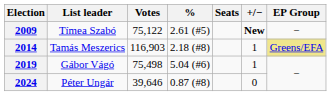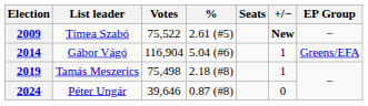 <table class=wikitable style="text-align:center;">
 <tr>
 <th>Election</th>
 <th>List leader</th>
 <th>Votes</th>
 <th>%</th>
 <th>Seats</th>
 <th>+/−</th>
 <th>EP Group</th>
 </tr>
 <tr>
 <th><a href='#'>2009</a></th>
 <td><a href='#'>Tímea Szabó</a></td>
-<td>75,122</td>
+<td>75,522</td>
 <td>2.61 (#5)</td>
 <td></td>
 <td><strong>New</strong></td>
 <td>−</td>
 </tr>
 <tr>
 <th><a href='#'>2014</a></th>
-<td><a href='#'>Tamás Meszerics</a></td>
-<td>116,903</td>
-<td>2.18 (#8)</td>
+<td><a href='#'>Gábor Vágó</a></td>
+<td>116,904</td>
+<td>5.04 (#6)</td>
 <td></td>
 <td> 1</td>
-<td style="background: khaki;"><a href='#'>Greens/EFA</a></td>
+<td><a href='#'>Greens/EFA</a></td>
 </tr>
 <tr>
 <th><a href='#'>2019</a></th>
-<td><a href='#'>Gábor Vágó</a></td>
+<td><a href='#'>Tamás Meszerics</a></td>
 <td>75,498</td>
-<td>5.04 (#6)</td>
+<td>2.18 (#8)</td>
 <td></td>
 <td> 1</td>
 <td rowspan=2>−</td>
 </tr>
 <tr>
 <th><a href='#'>2024</a></th>
 <td><a href='#'>Péter Ungár</a></td>
 <td>39,646</td>
 <td>0.87 (#8)</td>
 <td></td>
 <td> 0</td>
 </tr>
 </table>
